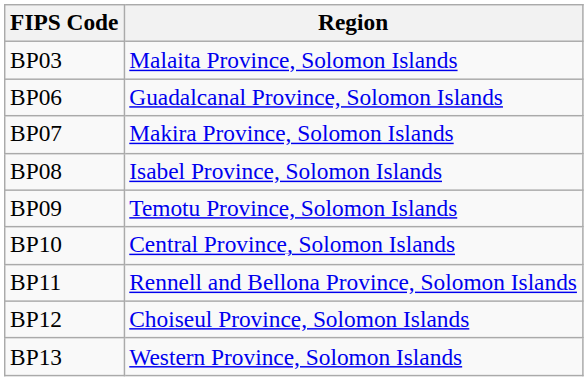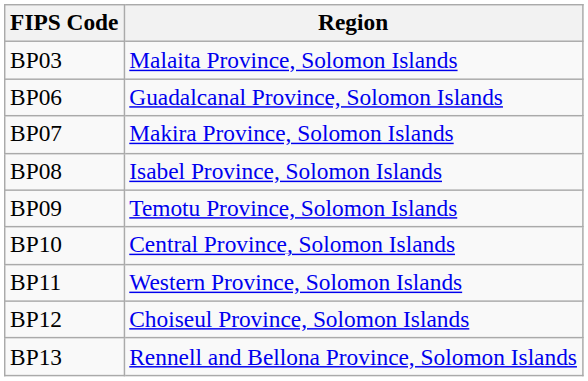 <table class="wikitable">
 <tr>
 <th>FIPS Code</th>
 <th>Region</th>
 </tr>
 <tr>
 <td>BP03</td>
 <td><a href='#'>Malaita Province, Solomon Islands</a></td>
 </tr>
 <tr>
 <td>BP06</td>
 <td><a href='#'>Guadalcanal Province, Solomon Islands</a></td>
 </tr>
 <tr>
 <td>BP07</td>
 <td><a href='#'>Makira Province, Solomon Islands</a></td>
 </tr>
 <tr>
 <td>BP08</td>
 <td><a href='#'>Isabel Province, Solomon Islands</a></td>
 </tr>
 <tr>
 <td>BP09</td>
 <td><a href='#'>Temotu Province, Solomon Islands</a></td>
 </tr>
 <tr>
 <td>BP10</td>
 <td><a href='#'>Central Province, Solomon Islands</a></td>
 </tr>
 <tr>
 <td>BP11</td>
-<td><a href='#'>Rennell and Bellona Province, Solomon Islands</a></td>
+<td><a href='#'>Western Province, Solomon Islands</a></td>
 </tr>
 <tr>
 <td>BP12</td>
 <td><a href='#'>Choiseul Province, Solomon Islands</a></td>
 </tr>
 <tr>
 <td>BP13</td>
-<td><a href='#'>Western Province, Solomon Islands</a></td>
+<td><a href='#'>Rennell and Bellona Province, Solomon Islands</a></td>
 </tr>
 </table>
